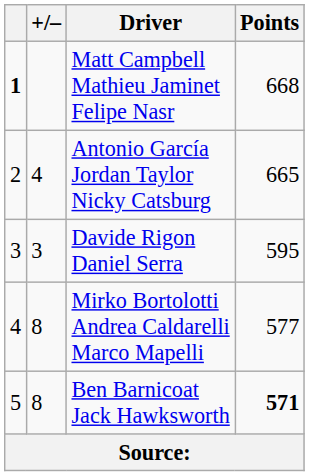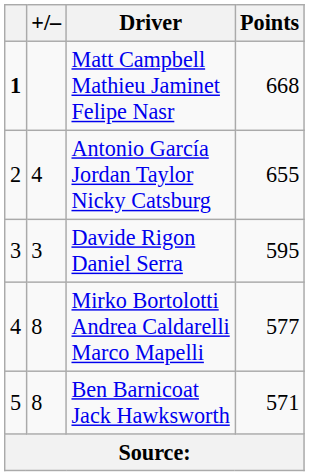 <table class="wikitable" style="font-size: 95%;">
 <tr>
 <th scope="col"></th>
 <th scope="col">+/–</th>
 <th scope="col">Driver</th>
 <th scope="col">Points</th>
 </tr>
 <tr>
 <td align=center><strong>1</strong></td>
 <td align="left"></td>
 <td> <a href='#'>Matt Campbell</a><br> <a href='#'>Mathieu Jaminet</a><br> <a href='#'>Felipe Nasr</a></td>
 <td align=right>668</td>
 </tr>
 <tr>
 <td align=center>2</td>
 <td align="left"> 4</td>
 <td> <a href='#'>Antonio García</a><br> <a href='#'>Jordan Taylor</a><br> <a href='#'>Nicky Catsburg</a></td>
-<td align=right>665</td>
+<td align=right>655</td>
 </tr>
 <tr>
 <td align=center>3</td>
 <td align="left"> 3</td>
 <td> <a href='#'>Davide Rigon</a><br> <a href='#'>Daniel Serra</a></td>
 <td align=right>595</td>
 </tr>
 <tr>
 <td align=center>4</td>
 <td align="left"> 8</td>
 <td> <a href='#'>Mirko Bortolotti</a><br> <a href='#'>Andrea Caldarelli</a><br> <a href='#'>Marco Mapelli</a></td>
 <td align=right>577</td>
 </tr>
 <tr>
 <td align=center>5</td>
 <td align="left"> 8</td>
 <td> <a href='#'>Ben Barnicoat</a><br> <a href='#'>Jack Hawksworth</a></td>
-<td align=right><strong>571</strong></td>
+<td align=right>571</td>
 </tr>
 <tr>
 <th colspan=5>Source:</th>
 </tr>
 </table>
